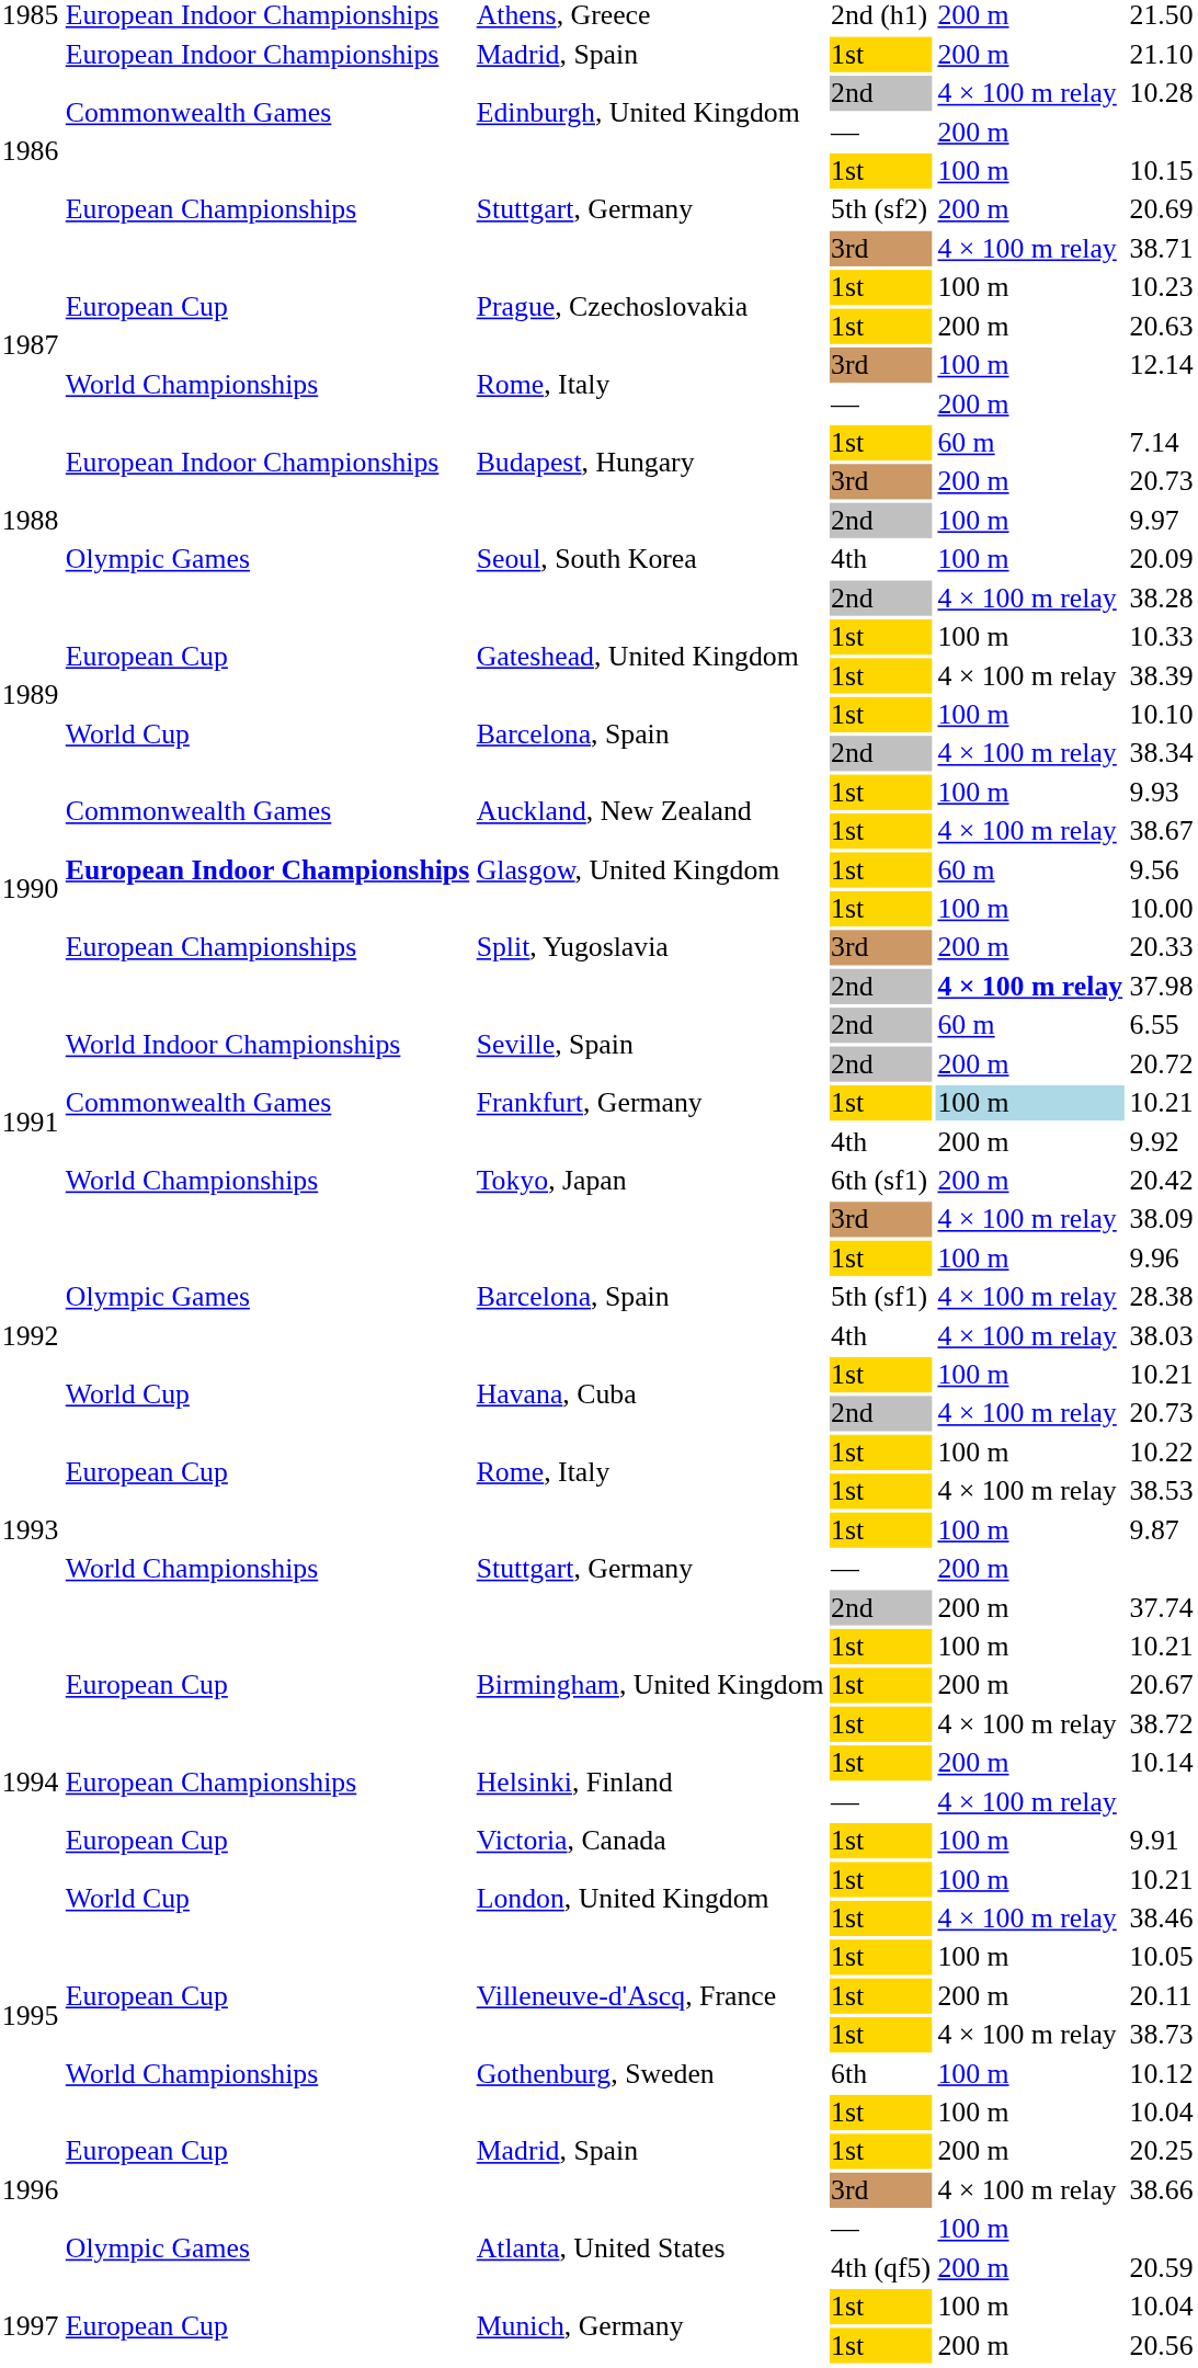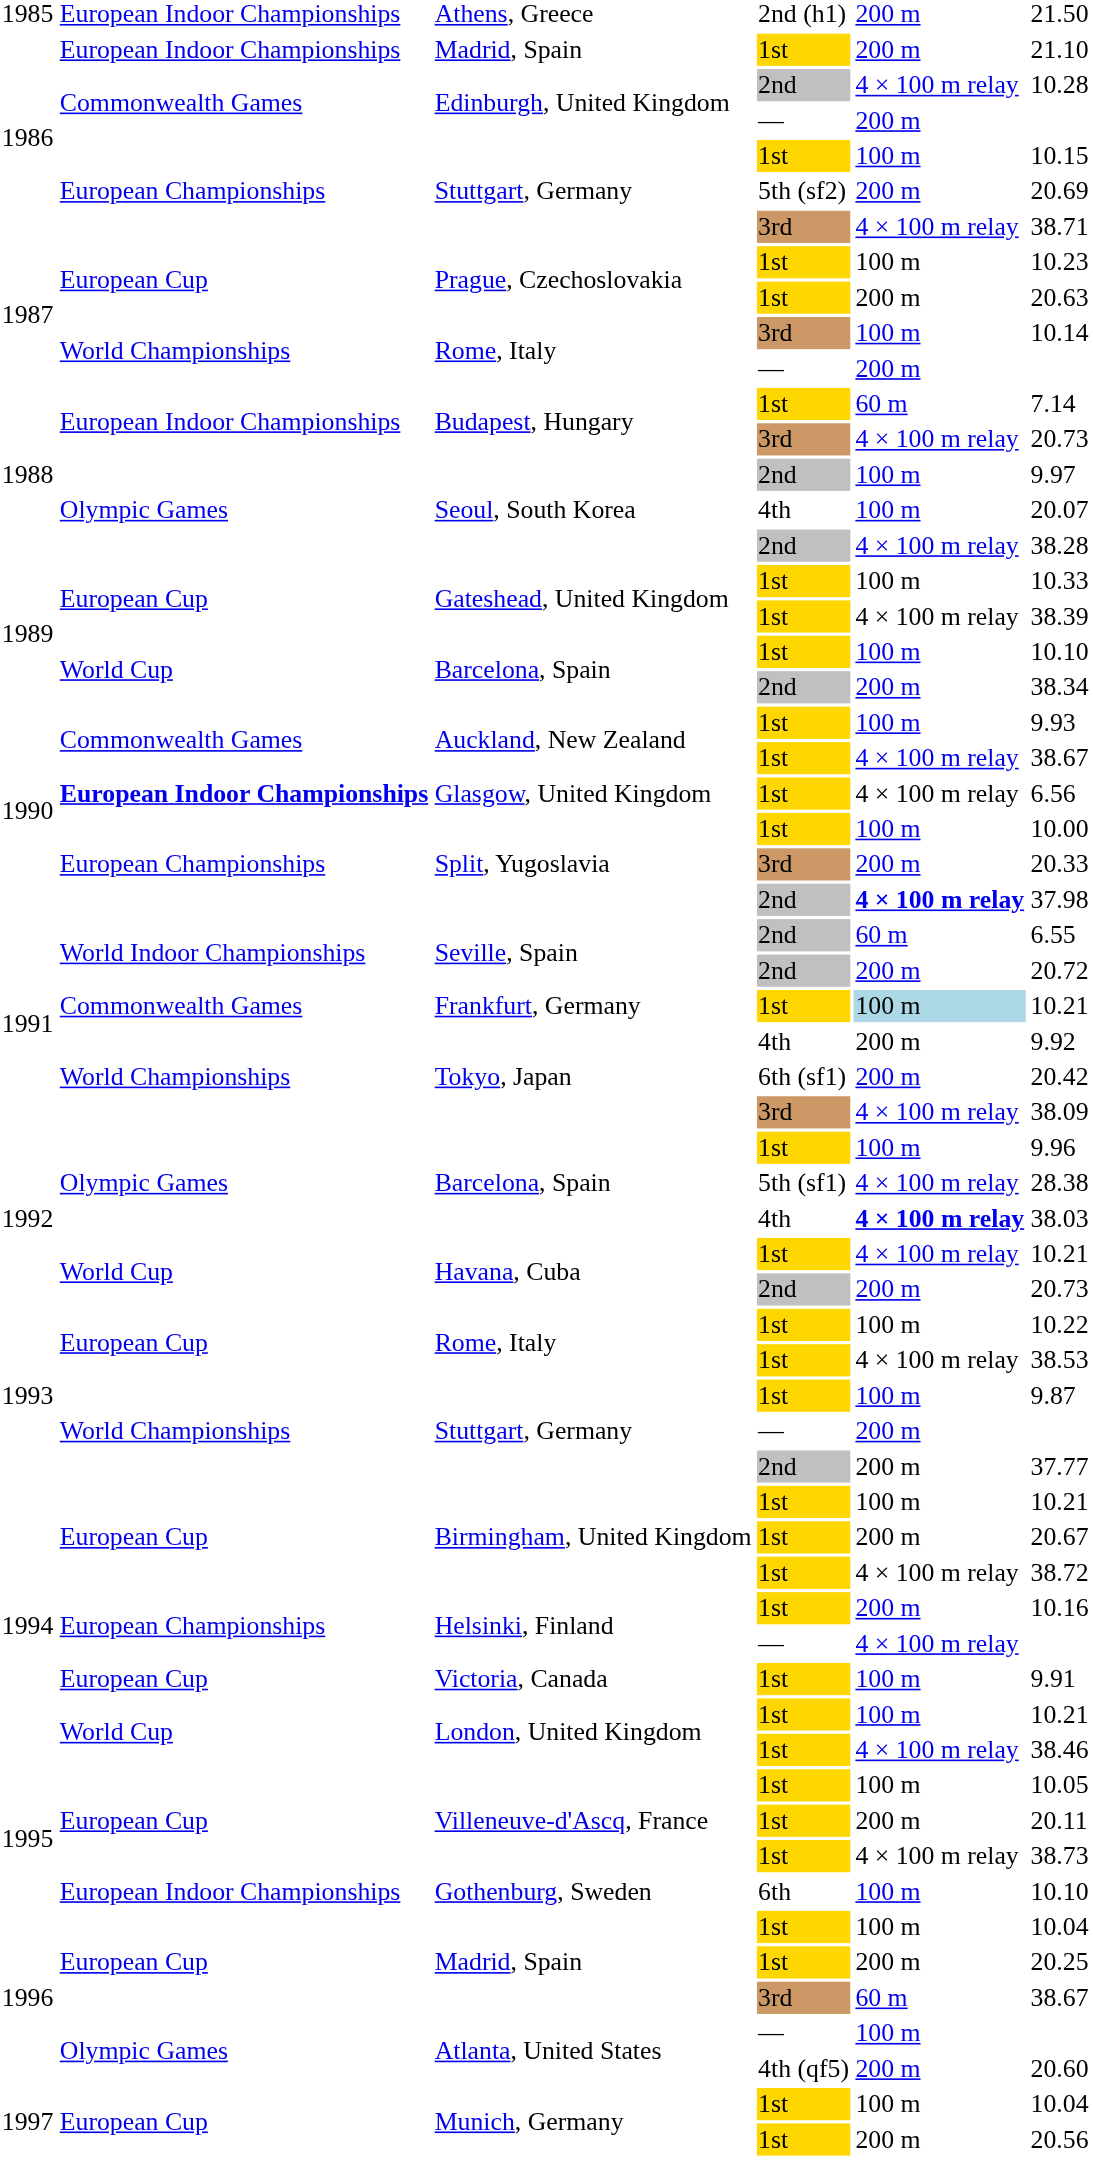 <table>
 <tr>
 <td>1985</td>
 <td><a href='#'>European Indoor Championships</a></td>
 <td><a href='#'>Athens</a>, Greece</td>
 <td>2nd (h1)</td>
 <td><a href='#'>200 m</a></td>
 <td>21.50</td>
 </tr>
 <tr>
 <td rowspan=6>1986</td>
 <td><a href='#'>European Indoor Championships</a></td>
 <td><a href='#'>Madrid</a>, Spain</td>
 <td bgcolor=gold>1st</td>
 <td><a href='#'>200 m</a></td>
 <td>21.10</td>
 </tr>
 <tr>
 <td rowspan=2><a href='#'>Commonwealth Games</a></td>
 <td rowspan=2><a href='#'>Edinburgh</a>, United Kingdom</td>
 <td bgcolor=silver>2nd</td>
 <td><a href='#'>4 × 100 m relay</a></td>
 <td>10.28</td>
 </tr>
 <tr>
 <td>—</td>
 <td><a href='#'>200 m</a></td>
 <td></td>
 </tr>
 <tr>
 <td rowspan=3><a href='#'>European Championships</a></td>
 <td rowspan=3><a href='#'>Stuttgart</a>, Germany</td>
 <td bgcolor=gold>1st</td>
 <td><a href='#'>100 m</a></td>
 <td>10.15</td>
 </tr>
 <tr>
 <td>5th (sf2)</td>
 <td><a href='#'>200 m</a></td>
 <td>20.69</td>
 </tr>
 <tr>
 <td bgcolor=cc9966>3rd</td>
 <td><a href='#'>4 × 100 m relay</a></td>
 <td>38.71</td>
 </tr>
 <tr>
 <td rowspan=4>1987</td>
 <td rowspan=2><a href='#'>European Cup</a></td>
 <td rowspan=2><a href='#'>Prague</a>, Czechoslovakia</td>
 <td bgcolor=gold>1st</td>
 <td>100 m</td>
 <td>10.23</td>
 </tr>
 <tr>
 <td bgcolor=gold>1st</td>
 <td>200 m</td>
 <td>20.63</td>
 </tr>
 <tr>
 <td rowspan=2><a href='#'>World Championships</a></td>
 <td rowspan=2><a href='#'>Rome</a>, Italy</td>
 <td bgcolor=cc9966>3rd</td>
 <td><a href='#'>100 m</a></td>
-<td>12.14</td>
+<td>10.14</td>
 </tr>
 <tr>
 <td>—</td>
 <td><a href='#'>200 m</a></td>
 <td></td>
 </tr>
 <tr>
 <td rowspan=5>1988</td>
 <td rowspan=2><a href='#'>European Indoor Championships</a></td>
 <td rowspan=2><a href='#'>Budapest</a>, Hungary</td>
 <td bgcolor=gold>1st</td>
 <td><a href='#'>60 m</a></td>
 <td>7.14</td>
 </tr>
 <tr>
 <td bgcolor=cc9966>3rd</td>
-<td><a href='#'>200 m</a></td>
+<td><a href='#'>4 × 100 m relay</a></td>
 <td>20.73</td>
 </tr>
 <tr>
 <td rowspan=3><a href='#'>Olympic Games</a></td>
 <td rowspan=3><a href='#'>Seoul</a>, South Korea</td>
 <td bgcolor=silver>2nd</td>
 <td><a href='#'>100 m</a></td>
 <td>9.97 </td>
 </tr>
 <tr>
 <td>4th</td>
 <td><a href='#'>100 m</a></td>
-<td>20.09 </td>
+<td>20.07 </td>
 </tr>
 <tr>
 <td bgcolor=silver>2nd</td>
 <td><a href='#'>4 × 100 m relay</a></td>
 <td>38.28</td>
 </tr>
 <tr>
 <td rowspan=4>1989</td>
 <td rowspan=2><a href='#'>European Cup</a></td>
 <td rowspan=2><a href='#'>Gateshead</a>, United Kingdom</td>
 <td bgcolor=gold>1st</td>
 <td>100 m</td>
 <td>10.33</td>
 </tr>
 <tr>
 <td bgcolor=gold>1st</td>
 <td>4 × 100 m relay</td>
 <td>38.39</td>
 </tr>
 <tr>
 <td rowspan=2><a href='#'>World Cup</a></td>
 <td rowspan=2><a href='#'>Barcelona</a>, Spain</td>
 <td bgcolor=gold>1st</td>
 <td><a href='#'>100 m</a></td>
 <td>10.10</td>
 </tr>
 <tr>
 <td bgcolor=silver>2nd</td>
-<td><a href='#'>4 × 100 m relay</a></td>
+<td><a href='#'>200 m</a></td>
 <td>38.34</td>
 </tr>
 <tr>
 <td rowspan=6>1990</td>
 <td rowspan=2><a href='#'>Commonwealth Games</a></td>
 <td rowspan=2><a href='#'>Auckland</a>, New Zealand</td>
 <td bgcolor=gold>1st</td>
 <td><a href='#'>100 m</a></td>
 <td>9.93</td>
 </tr>
 <tr>
 <td bgcolor=gold>1st</td>
 <td><a href='#'>4 × 100 m relay</a></td>
 <td>38.67</td>
 </tr>
 <tr>
 <td><strong><a href='#'>European Indoor Championships</a></strong></td>
 <td><a href='#'>Glasgow</a>, United Kingdom</td>
 <td bgcolor=gold>1st</td>
-<td><a href='#'>60 m</a></td>
-<td>9.56</td>
+<td>4 × 100 m relay</td>
+<td>6.56</td>
 </tr>
 <tr>
 <td rowspan=3><a href='#'>European Championships</a></td>
 <td rowspan=3><a href='#'>Split</a>, Yugoslavia</td>
 <td bgcolor=gold>1st</td>
 <td><a href='#'>100 m</a></td>
 <td>10.00</td>
 </tr>
 <tr>
 <td bgcolor=cc9966>3rd</td>
 <td><a href='#'>200 m</a></td>
 <td>20.33</td>
 </tr>
 <tr>
 <td bgcolor=silver>2nd</td>
 <td><strong><a href='#'>4 × 100 m relay</a></strong></td>
 <td>37.98 </td>
 </tr>
 <tr>
 <td rowspan=6>1991</td>
 <td rowspan=2><a href='#'>World Indoor Championships</a></td>
 <td rowspan=2><a href='#'>Seville</a>, Spain</td>
 <td bgcolor=silver>2nd</td>
 <td><a href='#'>60 m</a></td>
 <td>6.55</td>
 </tr>
 <tr>
 <td bgcolor=silver>2nd</td>
 <td><a href='#'>200 m</a></td>
 <td>20.72</td>
 </tr>
 <tr>
 <td><a href='#'>Commonwealth Games</a></td>
 <td><a href='#'>Frankfurt</a>, Germany</td>
 <td bgcolor=gold>1st</td>
 <td style="background: lightblue;">100 m</td>
 <td>10.21</td>
 </tr>
 <tr>
 <td rowspan=3><a href='#'>World Championships</a></td>
 <td rowspan=3><a href='#'>Tokyo</a>, Japan</td>
 <td>4th</td>
 <td>200 m</td>
 <td>9.92 </td>
 </tr>
 <tr>
 <td>6th (sf1)</td>
 <td><a href='#'>200 m</a></td>
 <td>20.42</td>
 </tr>
 <tr>
 <td bgcolor=cc9966>3rd</td>
 <td><a href='#'>4 × 100 m relay</a></td>
 <td>38.09</td>
 </tr>
 <tr>
 <td rowspan=5>1992</td>
 <td rowspan=3><a href='#'>Olympic Games</a></td>
 <td rowspan=3><a href='#'>Barcelona</a>, Spain</td>
 <td bgcolor=gold>1st</td>
 <td><a href='#'>100 m</a></td>
 <td>9.96</td>
 </tr>
 <tr>
 <td>5th (sf1)</td>
 <td><a href='#'>4 × 100 m relay</a></td>
 <td>28.38</td>
 </tr>
 <tr>
 <td>4th</td>
-<td><a href='#'>4 × 100 m relay</a></td>
+<td><strong><a href='#'>4 × 100 m relay</a></strong></td>
 <td>38.03</td>
 </tr>
 <tr>
 <td rowspan=2><a href='#'>World Cup</a></td>
 <td rowspan=2><a href='#'>Havana</a>, Cuba</td>
 <td bgcolor=gold>1st</td>
-<td><a href='#'>100 m</a></td>
+<td><a href='#'>4 × 100 m relay</a></td>
 <td>10.21</td>
 </tr>
 <tr>
 <td bgcolor=silver>2nd</td>
-<td><a href='#'>4 × 100 m relay</a></td>
+<td><a href='#'>200 m</a></td>
 <td>20.73</td>
 </tr>
 <tr>
 <td rowspan=5>1993</td>
 <td rowspan=2><a href='#'>European Cup</a></td>
 <td rowspan=2><a href='#'>Rome</a>, Italy</td>
 <td bgcolor=gold>1st</td>
 <td>100 m</td>
 <td>10.22</td>
 </tr>
 <tr>
 <td bgcolor=gold>1st</td>
 <td>4 × 100 m relay</td>
 <td>38.53</td>
 </tr>
 <tr>
 <td rowspan=3><a href='#'>World Championships</a></td>
 <td rowspan=3><a href='#'>Stuttgart</a>, Germany</td>
 <td bgcolor=gold>1st</td>
 <td><a href='#'>100 m</a></td>
 <td>9.87 </td>
 </tr>
 <tr>
 <td>—</td>
 <td><a href='#'>200 m</a></td>
 <td></td>
 </tr>
 <tr>
 <td bgcolor=silver>2nd</td>
 <td>200 m</td>
-<td>37.74 </td>
+<td>37.77 </td>
 </tr>
 <tr>
 <td rowspan=8>1994</td>
 <td rowspan=3><a href='#'>European Cup</a></td>
 <td rowspan=3><a href='#'>Birmingham</a>, United Kingdom</td>
 <td bgcolor=gold>1st</td>
 <td>100 m</td>
 <td>10.21</td>
 </tr>
 <tr>
 <td bgcolor=gold>1st</td>
 <td>200 m</td>
 <td>20.67</td>
 </tr>
 <tr>
 <td bgcolor=gold>1st</td>
 <td>4 × 100 m relay</td>
 <td>38.72</td>
 </tr>
 <tr>
 <td rowspan=2><a href='#'>European Championships</a></td>
 <td rowspan=2><a href='#'>Helsinki</a>, Finland</td>
 <td bgcolor=gold>1st</td>
 <td><a href='#'>200 m</a></td>
-<td>10.14</td>
+<td>10.16</td>
 </tr>
 <tr>
 <td>—</td>
 <td><a href='#'>4 × 100 m relay</a></td>
 <td></td>
 </tr>
 <tr>
 <td><a href='#'>European Cup</a></td>
 <td><a href='#'>Victoria</a>, Canada</td>
 <td bgcolor=gold>1st</td>
 <td><a href='#'>100 m</a></td>
 <td>9.91 </td>
 </tr>
 <tr>
 <td rowspan=2><a href='#'>World Cup</a></td>
 <td rowspan=2><a href='#'>London</a>, United Kingdom</td>
 <td bgcolor=gold>1st</td>
 <td><a href='#'>100 m</a></td>
 <td>10.21</td>
 </tr>
 <tr>
 <td bgcolor=gold>1st</td>
 <td><a href='#'>4 × 100 m relay</a></td>
 <td>38.46</td>
 </tr>
 <tr>
 <td rowspan=4>1995</td>
 <td rowspan=3><a href='#'>European Cup</a></td>
 <td rowspan=3><a href='#'>Villeneuve-d'Ascq</a>, France</td>
 <td bgcolor=gold>1st</td>
 <td>100 m</td>
 <td>10.05 </td>
 </tr>
 <tr>
 <td bgcolor=gold>1st</td>
 <td>200 m</td>
 <td>20.11 </td>
 </tr>
 <tr>
 <td bgcolor=gold>1st</td>
 <td>4 × 100 m relay</td>
 <td>38.73</td>
 </tr>
 <tr>
-<td><a href='#'>World Championships</a></td>
+<td><a href='#'>European Indoor Championships</a></td>
 <td><a href='#'>Gothenburg</a>, Sweden</td>
 <td>6th</td>
 <td><a href='#'>100 m</a></td>
-<td>10.12</td>
+<td>10.10</td>
 </tr>
 <tr>
 <td rowspan=5>1996</td>
 <td rowspan=3><a href='#'>European Cup</a></td>
 <td rowspan=3><a href='#'>Madrid</a>, Spain</td>
 <td bgcolor=gold>1st</td>
 <td>100 m</td>
 <td>10.04 </td>
 </tr>
 <tr>
 <td bgcolor=gold>1st</td>
 <td>200 m</td>
 <td>20.25 </td>
 </tr>
 <tr>
 <td bgcolor=cc9966>3rd</td>
-<td>4 × 100 m relay</td>
-<td>38.66</td>
+<td><a href='#'>60 m</a></td>
+<td>38.67</td>
 </tr>
 <tr>
 <td rowspan=2><a href='#'>Olympic Games</a></td>
 <td rowspan=2><a href='#'>Atlanta</a>, United States</td>
 <td>—</td>
 <td><a href='#'>100 m</a></td>
 <td></td>
 </tr>
 <tr>
 <td>4th (qf5)</td>
 <td><a href='#'>200 m</a></td>
-<td>20.59</td>
+<td>20.60</td>
 </tr>
 <tr>
 <td rowspan=2>1997</td>
 <td rowspan=2><a href='#'>European Cup</a></td>
 <td rowspan=2><a href='#'>Munich</a>, Germany</td>
 <td bgcolor=gold>1st</td>
 <td>100 m</td>
 <td>10.04 </td>
 </tr>
 <tr>
 <td bgcolor=gold>1st</td>
 <td>200 m</td>
 <td>20.56</td>
 </tr>
 </table>
